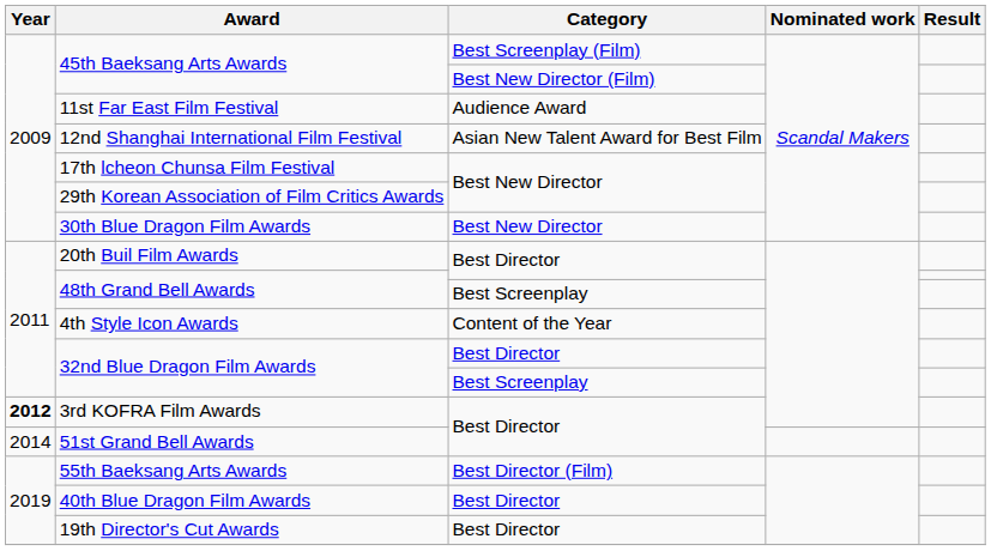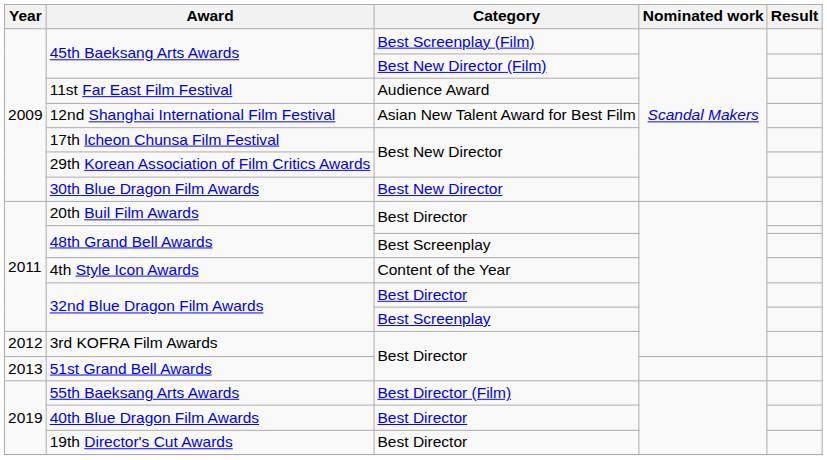 <table class="wikitable sortable">
 <tr align="center">
 <th>Year</th>
 <th>Award</th>
 <th>Category</th>
 <th>Nominated work</th>
 <th>Result</th>
 </tr>
 <tr>
 <td rowspan=7>2009</td>
 <td rowspan=2><a href='#'>45th Baeksang Arts Awards</a></td>
 <td><a href='#'>Best Screenplay (Film)</a></td>
 <td rowspan=7 style="text-align:center;"><em><a href='#'>Scandal Makers</a></em></td>
 <td></td>
 </tr>
 <tr>
 <td><a href='#'>Best New Director (Film)</a></td>
 <td></td>
 </tr>
 <tr>
 <td>11st <a href='#'>Far East Film Festival</a></td>
 <td>Audience Award</td>
 <td></td>
 </tr>
 <tr>
 <td>12nd <a href='#'>Shanghai International Film Festival</a></td>
 <td>Asian New Talent Award for Best Film</td>
 <td></td>
 </tr>
 <tr>
 <td>17th <a href='#'>lcheon Chunsa Film Festival</a></td>
 <td rowspan=2>Best New Director</td>
 <td></td>
 </tr>
 <tr>
 <td>29th <a href='#'>Korean Association of Film Critics Awards</a></td>
 <td></td>
 </tr>
 <tr>
 <td><a href='#'>30th Blue Dragon Film Awards</a></td>
 <td><a href='#'>Best New Director</a></td>
 <td></td>
 </tr>
 <tr>
 <td rowspan=6>2011</td>
 <td>20th <a href='#'>Buil Film Awards</a></td>
 <td rowspan=2>Best Director</td>
 <td rowspan=7></td>
 <td></td>
 </tr>
 <tr>
 <td rowspan=2><a href='#'>48th Grand Bell Awards</a></td>
 <td></td>
 </tr>
 <tr>
 <td>Best Screenplay</td>
 <td></td>
 </tr>
 <tr>
 <td>4th <a href='#'>Style Icon Awards</a></td>
 <td>Content of the Year</td>
 <td></td>
 </tr>
 <tr>
 <td rowspan=2><a href='#'>32nd Blue Dragon Film Awards</a></td>
 <td><a href='#'>Best Director</a></td>
 <td></td>
 </tr>
 <tr>
 <td><a href='#'>Best Screenplay</a></td>
 <td></td>
 </tr>
 <tr>
-<td><strong>2012</strong></td>
+<td>2012</td>
 <td>3rd KOFRA Film Awards</td>
 <td rowspan=2>Best Director</td>
 <td></td>
 </tr>
 <tr>
-<td>2014</td>
+<td>2013</td>
 <td><a href='#'>51st Grand Bell Awards</a></td>
 <td></td>
 <td></td>
 </tr>
 <tr>
 <td rowspan=3>2019</td>
 <td><a href='#'>55th Baeksang Arts Awards</a></td>
 <td><a href='#'>Best Director (Film)</a></td>
 <td rowspan=3></td>
 <td></td>
 </tr>
 <tr>
 <td><a href='#'>40th Blue Dragon Film Awards</a></td>
 <td><a href='#'>Best Director</a></td>
 <td></td>
 </tr>
 <tr>
 <td>19th <a href='#'>Director's Cut Awards</a></td>
 <td>Best Director</td>
 <td></td>
 </tr>
 <tr>
 </tr>
 </table>
